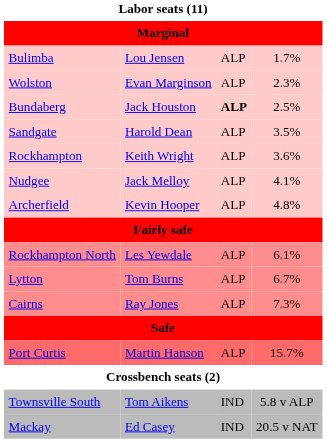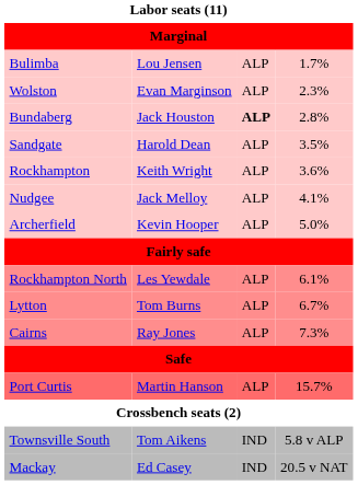 <table class="toccolours" cellpadding="5" cellspacing="0" style="float:left; margin-right:.5em; margin-top:.4em; font-size:90%;">
 <tr>
 <td COLSPAN=4 align="center"><strong>Labor seats (11)</strong></td>
 </tr>
 <tr>
 <td COLSPAN=4 align="center" bgcolor="red"><span><strong>Marginal</strong></span></td>
 </tr>
 <tr>
 <td align="left" bgcolor="FFCACA"><a href='#'>Bulimba</a></td>
 <td align="left" bgcolor="FFCACA"><a href='#'>Lou Jensen</a></td>
 <td align="left" bgcolor="FFCACA">ALP</td>
 <td align="center" bgcolor="FFCACA">1.7%</td>
 </tr>
 <tr>
 <td align="left" bgcolor="FFCACA"><a href='#'>Wolston</a></td>
 <td align="left" bgcolor="FFCACA"><a href='#'>Evan Marginson</a></td>
 <td align="left" bgcolor="FFCACA">ALP</td>
 <td align="center" bgcolor="FFCACA">2.3%</td>
 </tr>
 <tr>
 <td align="left" bgcolor="FFCACA"><a href='#'>Bundaberg</a></td>
 <td align="left" bgcolor="FFCACA"><a href='#'>Jack Houston</a></td>
 <td align="left" bgcolor="FFCACA"><strong>ALP</strong></td>
-<td align="center" bgcolor="FFCACA">2.5%</td>
+<td align="center" bgcolor="FFCACA">2.8%</td>
 </tr>
 <tr>
 <td align="left" bgcolor="FFCACA"><a href='#'>Sandgate</a></td>
 <td align="left" bgcolor="FFCACA"><a href='#'>Harold Dean</a></td>
 <td align="left" bgcolor="FFCACA">ALP</td>
 <td align="center" bgcolor="FFCACA">3.5%</td>
 </tr>
 <tr>
 <td align="left" bgcolor="FFCACA"><a href='#'>Rockhampton</a></td>
 <td align="left" bgcolor="FFCACA"><a href='#'>Keith Wright</a></td>
 <td align="left" bgcolor="FFCACA">ALP</td>
 <td align="center" bgcolor="FFCACA">3.6%</td>
 </tr>
 <tr>
 <td align="left" bgcolor="FFCACA"><a href='#'>Nudgee</a></td>
 <td align="left" bgcolor="FFCACA"><a href='#'>Jack Melloy</a></td>
 <td align="left" bgcolor="FFCACA">ALP</td>
 <td align="center" bgcolor="FFCACA">4.1%</td>
 </tr>
 <tr>
 <td align="left" bgcolor="FFCACA"><a href='#'>Archerfield</a></td>
 <td align="left" bgcolor="FFCACA"><a href='#'>Kevin Hooper</a></td>
 <td align="left" bgcolor="FFCACA">ALP</td>
-<td align="center" bgcolor="FFCACA">4.8%</td>
+<td align="center" bgcolor="FFCACA">5.0%</td>
 </tr>
 <tr>
 <td COLSPAN=4 align="center" bgcolor="red"><span><strong>Fairly safe</strong></span></td>
 </tr>
 <tr>
 <td align="left" bgcolor="FF8D8D"><a href='#'>Rockhampton North</a></td>
 <td align="left" bgcolor="FF8D8D"><a href='#'>Les Yewdale</a></td>
 <td align="left" bgcolor="FF8D8D">ALP</td>
 <td align="center" bgcolor="FF8D8D">6.1%</td>
 </tr>
 <tr>
 <td align="left" bgcolor="FF8D8D"><a href='#'>Lytton</a></td>
 <td align="left" bgcolor="FF8D8D"><a href='#'>Tom Burns</a></td>
 <td align="left" bgcolor="FF8D8D">ALP</td>
 <td align="center" bgcolor="FF8D8D">6.7%</td>
 </tr>
 <tr>
 <td align="left" bgcolor="FF8D8D"><a href='#'>Cairns</a></td>
 <td align="left" bgcolor="FF8D8D"><a href='#'>Ray Jones</a></td>
 <td align="left" bgcolor="FF8D8D">ALP</td>
 <td align="center" bgcolor="FF8D8D">7.3%</td>
 </tr>
 <tr>
 <td COLSPAN=4 align="center" bgcolor="red"><span><strong>Safe</strong></span></td>
 </tr>
 <tr>
 <td align="left" bgcolor="FF6B6B"><a href='#'>Port Curtis</a></td>
 <td align="left" bgcolor="FF6B6B"><a href='#'>Martin Hanson</a></td>
 <td align="left" bgcolor="FF6B6B">ALP</td>
 <td align="center" bgcolor="FF6B6B">15.7%</td>
 </tr>
 <tr>
 <td COLSPAN=4 align="center"><strong>Crossbench seats (2)</strong></td>
 </tr>
 <tr>
 <td align="left" bgcolor="BBBBBB"><a href='#'>Townsville South</a></td>
 <td align="left" bgcolor="BBBBBB"><a href='#'>Tom Aikens</a></td>
 <td align="left" bgcolor="BBBBBB">IND</td>
 <td align="center" bgcolor="BBBBBB">5.8 v ALP</td>
 </tr>
 <tr>
 <td align="left" bgcolor="BBBBBB"><a href='#'>Mackay</a></td>
 <td align="left" bgcolor="BBBBBB"><a href='#'>Ed Casey</a></td>
 <td align="left" bgcolor="BBBBBB">IND</td>
 <td align="center" bgcolor="BBBBBB">20.5 v NAT</td>
 </tr>
 <tr>
 </tr>
 </table>
